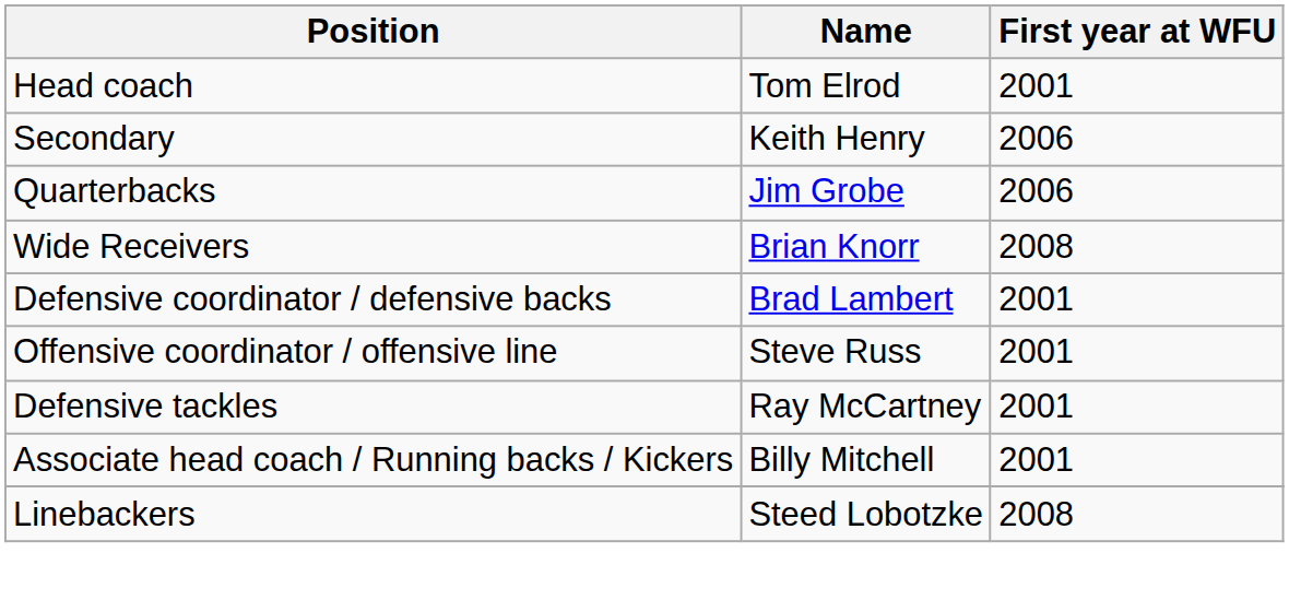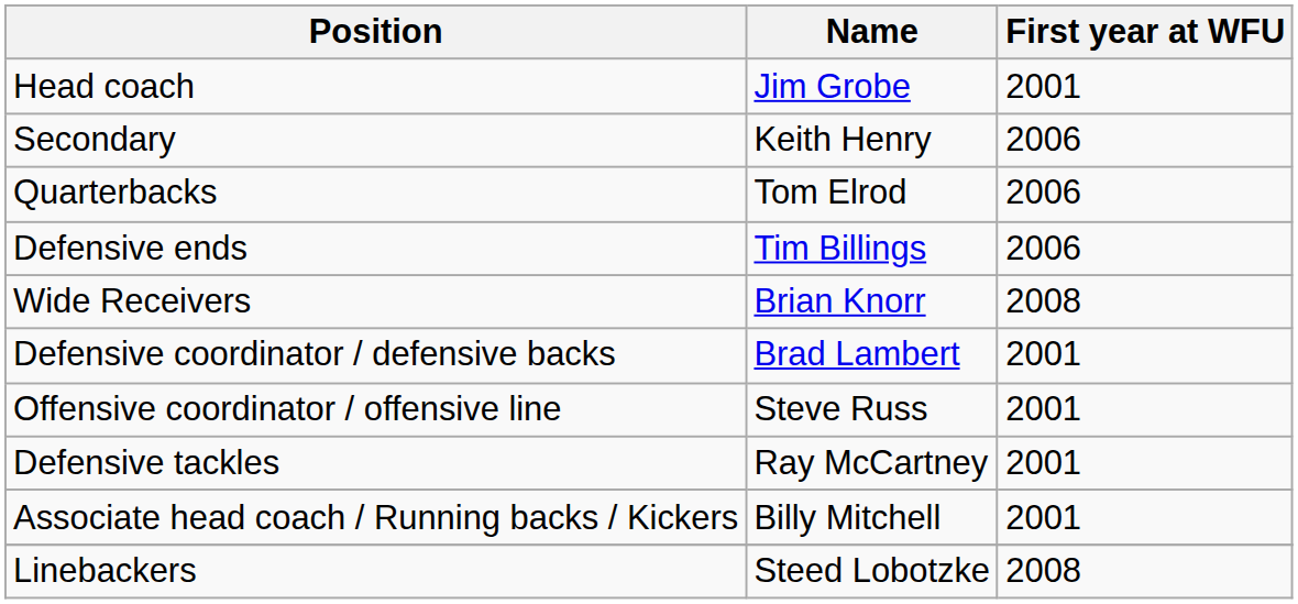 <table class="wikitable">
 <tr>
 <th><strong>Position</strong></th>
 <th><strong>Name</strong></th>
 <th><strong>First year at WFU</strong></th>
 </tr>
 <tr>
 <td>Head coach</td>
-<td>Tom Elrod</td>
+<td><a href='#'>Jim Grobe</a></td>
 <td>2001</td>
 </tr>
 <tr>
 <td>Secondary</td>
 <td>Keith Henry</td>
 <td>2006</td>
 </tr>
 <tr>
 <td>Quarterbacks</td>
-<td><a href='#'>Jim Grobe</a></td>
+<td>Tom Elrod</td>
+<td>2006</td>
+</tr>
+<tr>
+<td>Defensive ends</td>
+<td><a href='#'>Tim Billings</a></td>
 <td>2006</td>
 </tr>
 <tr>
 <td>Wide Receivers</td>
 <td><a href='#'>Brian Knorr</a></td>
 <td>2008</td>
 </tr>
 <tr>
 <td>Defensive coordinator / defensive backs</td>
 <td><a href='#'>Brad Lambert</a></td>
 <td>2001</td>
 </tr>
 <tr>
 <td>Offensive coordinator / offensive line</td>
 <td>Steve Russ</td>
 <td>2001</td>
 </tr>
 <tr>
 <td>Defensive tackles</td>
 <td>Ray McCartney</td>
 <td>2001</td>
 </tr>
 <tr>
 <td>Associate head coach / Running backs / Kickers</td>
 <td>Billy Mitchell</td>
 <td>2001</td>
 </tr>
 <tr>
 </tr>
 <tr>
 <td>Linebackers</td>
 <td>Steed Lobotzke</td>
 <td>2008</td>
 </tr>
 </table>
